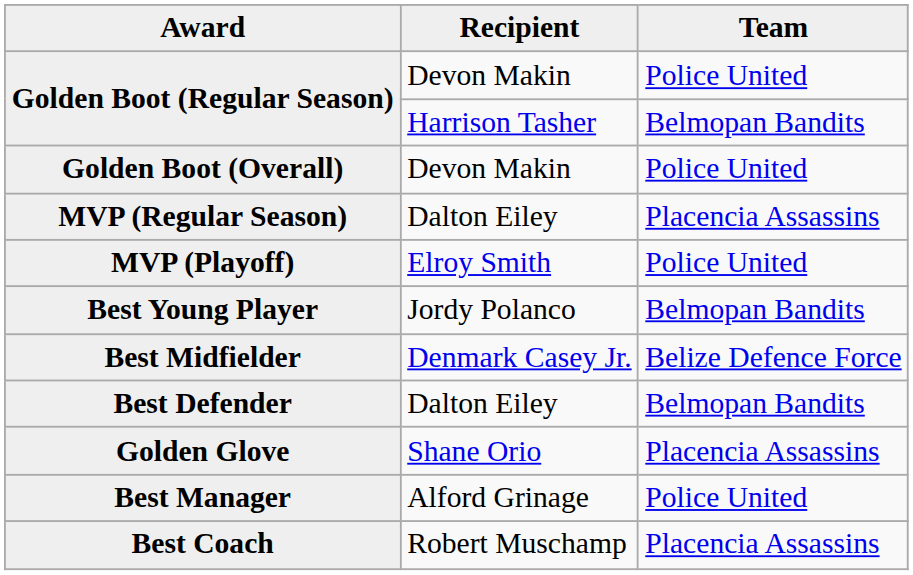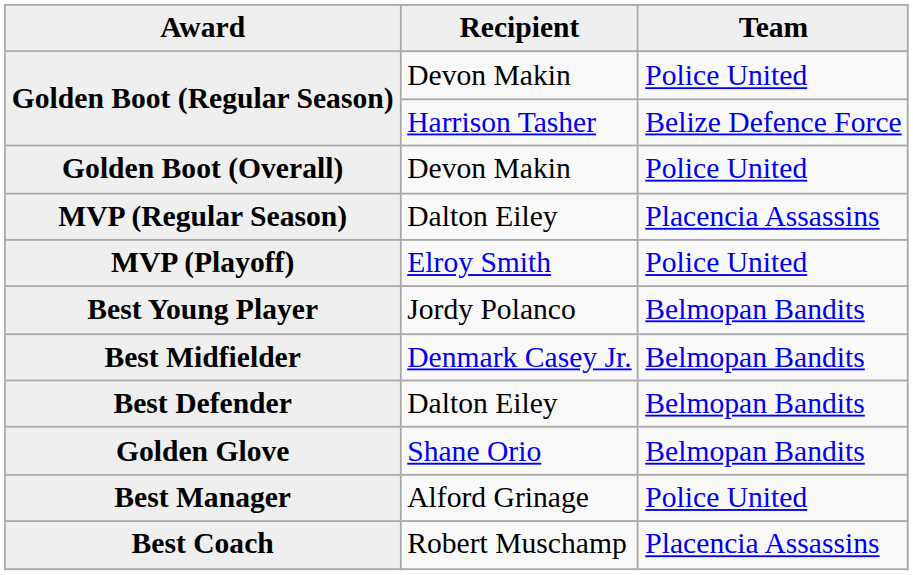 <table class="wikitable">
 <tr>
 <th scope="row" style="background:#efefef;">Award</th>
 <th scope="row" style="background:#efefef;">Recipient</th>
 <th scope="row" style="background:#efefef;">Team</th>
 </tr>
 <tr>
 <td align="center" rowspan=2 scope="row" style="background:#efefef;"><strong>Golden Boot (Regular Season)</strong></td>
 <td> Devon Makin</td>
 <td><a href='#'>Police United</a></td>
 </tr>
 <tr>
 <td> <a href='#'>Harrison Tasher</a></td>
-<td><a href='#'>Belmopan Bandits</a></td>
+<td><a href='#'>Belize Defence Force</a></td>
 </tr>
 <tr>
 <th scope="row" style="background:#efefef;">Golden Boot (Overall)</th>
 <td> Devon Makin</td>
 <td><a href='#'>Police United</a></td>
 </tr>
 <tr>
 <th scope="row" style="background:#efefef;">MVP (Regular Season)</th>
 <td> Dalton Eiley</td>
 <td><a href='#'>Placencia Assassins</a></td>
 </tr>
 <tr>
 <th scope="row" style="background:#efefef;">MVP (Playoff)</th>
 <td> <a href='#'>Elroy Smith</a></td>
 <td><a href='#'>Police United</a></td>
 </tr>
 <tr>
 <th scope="row" style="background:#efefef;">Best Young Player</th>
 <td> Jordy Polanco</td>
 <td><a href='#'>Belmopan Bandits</a></td>
 </tr>
 <tr>
 <th scope="row" style="background:#efefef;">Best Midfielder</th>
 <td> <a href='#'>Denmark Casey Jr.</a></td>
-<td><a href='#'>Belize Defence Force</a></td>
+<td><a href='#'>Belmopan Bandits</a></td>
 </tr>
 <tr>
 <th scope="row" style="background:#efefef;">Best Defender</th>
 <td> Dalton Eiley</td>
 <td><a href='#'>Belmopan Bandits</a></td>
 </tr>
 <tr>
 <th scope="row" style="background:#efefef;">Golden Glove</th>
 <td> <a href='#'>Shane Orio</a></td>
-<td><a href='#'>Placencia Assassins</a></td>
+<td><a href='#'>Belmopan Bandits</a></td>
 </tr>
 <tr>
 <th scope="row" style="background:#efefef;">Best Manager</th>
 <td> Alford Grinage</td>
 <td><a href='#'>Police United</a></td>
 </tr>
 <tr>
 <th scope="row" style="background:#efefef;">Best Coach</th>
 <td> Robert Muschamp</td>
 <td><a href='#'>Placencia Assassins</a></td>
 </tr>
 </table>
